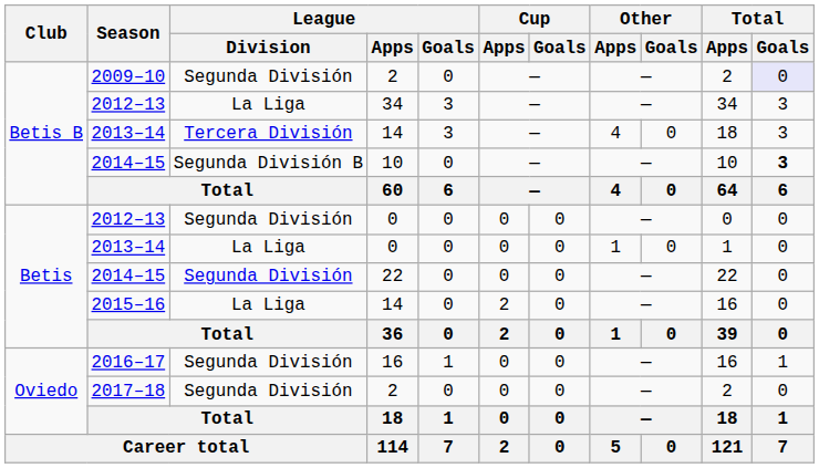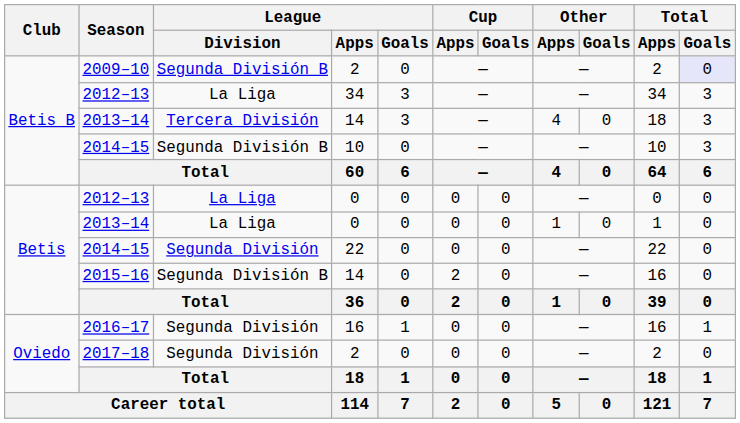 <table class="wikitable" style="text-align: center;">
 <tr>
 <th rowspan="2">Club</th>
 <th rowspan="2">Season</th>
 <th colspan="3">League</th>
 <th colspan="2">Cup</th>
 <th colspan="2">Other</th>
 <th colspan="2">Total</th>
 </tr>
 <tr>
 <th>Division</th>
 <th>Apps</th>
 <th>Goals</th>
 <th>Apps</th>
 <th>Goals</th>
 <th>Apps</th>
 <th>Goals</th>
 <th>Apps</th>
 <th>Goals</th>
 </tr>
 <tr>
 <td rowspan="5"><a href='#'>Betis B</a></td>
 <td><a href='#'>2009–10</a></td>
-<td>Segunda División</td>
+<td><a href='#'>Segunda División B</a></td>
 <td>2</td>
 <td>0</td>
 <td colspan="2">—</td>
 <td colspan="2">—</td>
 <td>2</td>
 <td style="background: lavender;">0</td>
 </tr>
 <tr>
 <td><a href='#'>2012–13</a></td>
 <td>La Liga</td>
 <td>34</td>
 <td>3</td>
 <td colspan="2">—</td>
 <td colspan="2">—</td>
 <td>34</td>
 <td>3</td>
 </tr>
 <tr>
 <td><a href='#'>2013–14</a></td>
 <td><a href='#'>Tercera División</a></td>
 <td>14</td>
 <td>3</td>
 <td colspan="2">—</td>
 <td>4</td>
 <td>0</td>
 <td>18</td>
 <td>3</td>
 </tr>
 <tr>
 <td><a href='#'>2014–15</a></td>
 <td>Segunda División B</td>
 <td>10</td>
 <td>0</td>
 <td colspan="2">—</td>
 <td colspan="2">—</td>
 <td>10</td>
-<td><strong>3</strong></td>
+<td>3</td>
 </tr>
 <tr>
 <th colspan="2">Total</th>
 <th>60</th>
 <th>6</th>
 <th colspan="2">—</th>
 <th>4</th>
 <th>0</th>
 <th>64</th>
 <th>6</th>
 </tr>
 <tr>
 <td rowspan="5"><a href='#'>Betis</a></td>
 <td><a href='#'>2012–13</a></td>
-<td>Segunda División</td>
+<td><a href='#'>La Liga</a></td>
 <td>0</td>
 <td>0</td>
 <td>0</td>
 <td>0</td>
 <td colspan="2">—</td>
 <td>0</td>
 <td>0</td>
 </tr>
 <tr>
 <td><a href='#'>2013–14</a></td>
 <td>La Liga</td>
 <td>0</td>
 <td>0</td>
 <td>0</td>
 <td>0</td>
 <td>1</td>
 <td>0</td>
 <td>1</td>
 <td>0</td>
 </tr>
 <tr>
 <td><a href='#'>2014–15</a></td>
 <td><a href='#'>Segunda División</a></td>
 <td>22</td>
 <td>0</td>
 <td>0</td>
 <td>0</td>
 <td colspan="2">—</td>
 <td>22</td>
 <td>0</td>
 </tr>
 <tr>
 <td><a href='#'>2015–16</a></td>
-<td>La Liga</td>
+<td>Segunda División B</td>
 <td>14</td>
 <td>0</td>
 <td>2</td>
 <td>0</td>
 <td colspan="2">—</td>
 <td>16</td>
 <td>0</td>
 </tr>
 <tr>
 <th colspan="2">Total</th>
 <th>36</th>
 <th>0</th>
 <th>2</th>
 <th>0</th>
 <th>1</th>
 <th>0</th>
 <th>39</th>
 <th>0</th>
 </tr>
 <tr>
 <td rowspan="3"><a href='#'>Oviedo</a></td>
 <td><a href='#'>2016–17</a></td>
 <td>Segunda División</td>
 <td>16</td>
 <td>1</td>
 <td>0</td>
 <td>0</td>
 <td colspan="2">—</td>
 <td>16</td>
 <td>1</td>
 </tr>
 <tr>
 <td><a href='#'>2017–18</a></td>
 <td>Segunda División</td>
 <td>2</td>
 <td>0</td>
 <td>0</td>
 <td>0</td>
 <td colspan="2">—</td>
 <td>2</td>
 <td>0</td>
 </tr>
 <tr>
 <th colspan="2">Total</th>
 <th>18</th>
 <th>1</th>
 <th>0</th>
 <th>0</th>
 <th colspan="2">—</th>
 <th>18</th>
 <th>1</th>
 </tr>
 <tr>
 <th colspan="3">Career total</th>
 <th>114</th>
 <th>7</th>
 <th>2</th>
 <th>0</th>
 <th>5</th>
 <th>0</th>
 <th>121</th>
 <th>7</th>
 </tr>
 </table>
